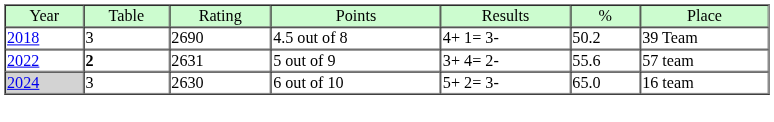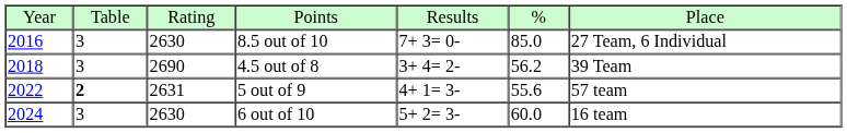 <table width="60%" border="1" cellspacing="0" cellpadding="1">
 <tr bgcolor="#ccfccf" align="center">
 <td>Year</td>
 <td>Table</td>
 <td>Rating</td>
 <td>Points</td>
 <td>Results</td>
 <td>%</td>
 <td>Place</td>
 </tr>
 <tr>
+<td><a href='#'>2016</a></td>
+<td>3</td>
+<td>2630</td>
+<td>8.5 out of 10</td>
+<td>7+ 3= 0-</td>
+<td>85.0</td>
+<td>27 Team, 6 Individual</td>
+</tr>
+<tr>
 <td><a href='#'>2018</a></td>
 <td>3</td>
 <td>2690</td>
 <td>4.5 out of 8</td>
-<td>4+ 1= 3-</td>
-<td>50.2</td>
+<td>3+ 4= 2-</td>
+<td>56.2</td>
 <td>39 Team</td>
 </tr>
 <tr>
 <td><a href='#'>2022</a></td>
 <td><strong>2</strong></td>
 <td>2631</td>
 <td>5 out of 9</td>
-<td>3+ 4= 2-</td>
+<td>4+ 1= 3-</td>
 <td>55.6</td>
 <td>57 team</td>
 </tr>
 <tr>
-<td style="background: lightgrey;"><a href='#'> 2024</a></td>
+<td><a href='#'> 2024</a></td>
 <td>3</td>
 <td>2630</td>
 <td>6 out of 10</td>
 <td>5+ 2= 3-</td>
-<td>65.0</td>
+<td>60.0</td>
 <td>16 team</td>
 </tr>
 </table>
